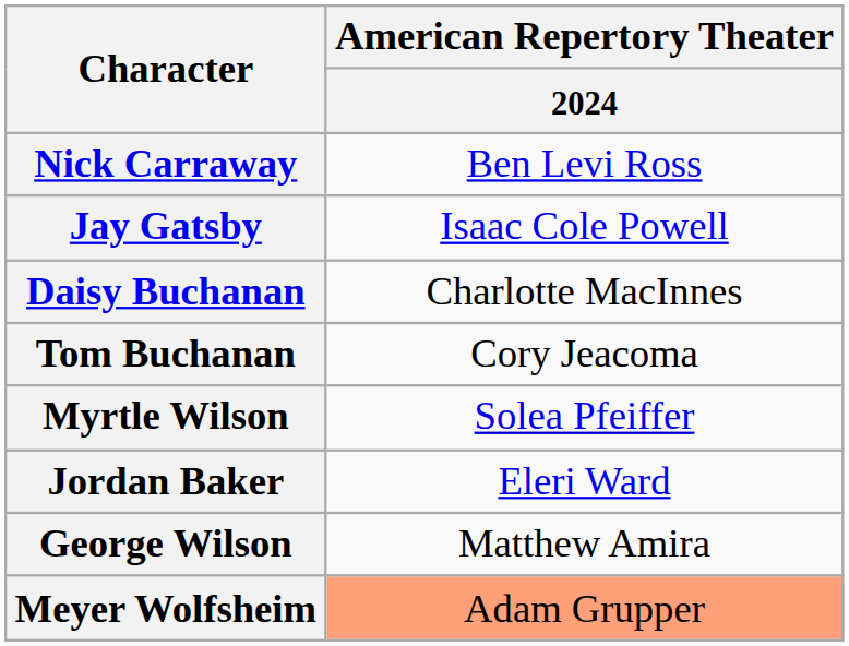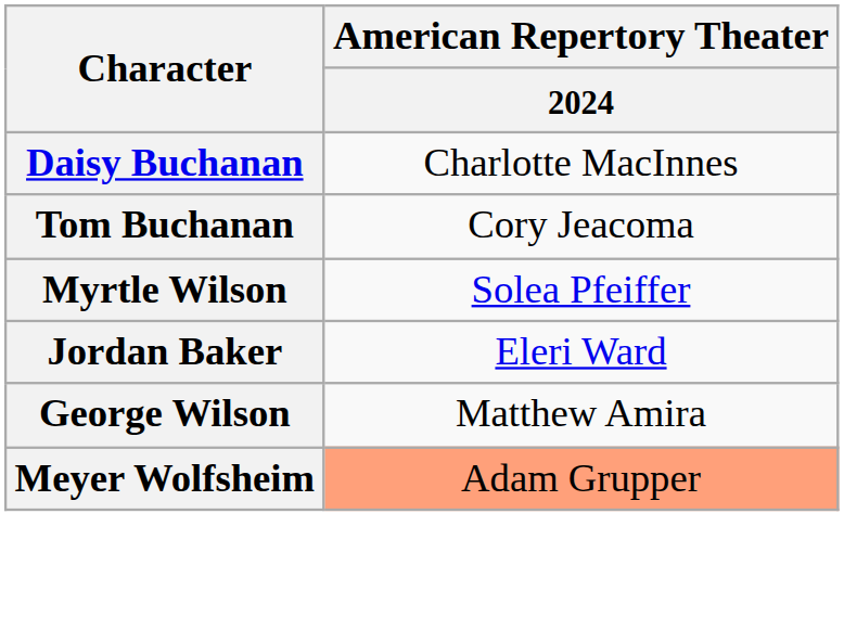 <table class="wikitable" style="width:1000;text-align:center">
 <tr>
 <th rowspan=2>Character</th>
 <th>American Repertory Theater</th>
 </tr>
 <tr>
 <th><small>2024</small></th>
-</tr>
-<tr>
-<th><a href='#'>Nick Carraway</a></th>
-<td><a href='#'>Ben Levi Ross</a></td>
-</tr>
-<tr>
-<th><a href='#'>Jay Gatsby</a></th>
-<td><a href='#'>Isaac Cole Powell</a></td>
 </tr>
 <tr>
 <th><a href='#'>Daisy Buchanan</a></th>
 <td>Charlotte MacInnes</td>
 </tr>
 <tr>
 <th>Tom Buchanan</th>
 <td>Cory Jeacoma</td>
 </tr>
 <tr>
 <th>Myrtle Wilson</th>
 <td><a href='#'>Solea Pfeiffer</a></td>
 </tr>
 <tr>
 <th>Jordan Baker</th>
 <td><a href='#'>Eleri Ward</a></td>
 </tr>
 <tr>
 <th>George Wilson</th>
 <td>Matthew Amira</td>
 </tr>
 <tr>
 <th>Meyer Wolfsheim</th>
 <td style="background: lightsalmon;">Adam Grupper</td>
 </tr>
 </table>
